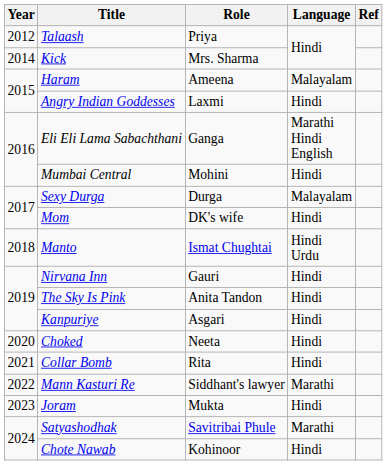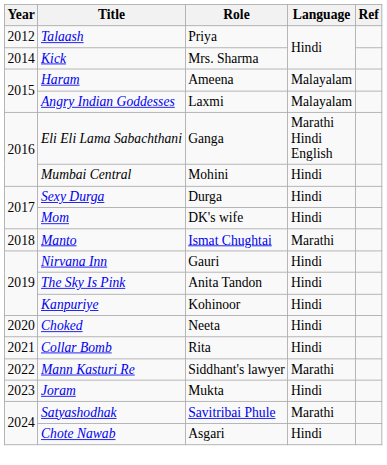 <table class="wikitable sortable">
 <tr>
 <th>Year</th>
 <th>Title</th>
 <th>Role</th>
 <th>Language</th>
 <th>Ref</th>
 </tr>
 <tr>
 <td>2012</td>
 <td><em><a href='#'>Talaash</a></em></td>
 <td>Priya</td>
 <td rowspan=2>Hindi</td>
 <td></td>
 </tr>
 <tr>
 <td>2014</td>
 <td><em><a href='#'>Kick</a></em></td>
 <td>Mrs. Sharma</td>
 <td></td>
 </tr>
 <tr>
 <td rowspan=2>2015</td>
 <td><em><a href='#'>Haram</a></em></td>
 <td>Ameena</td>
 <td>Malayalam</td>
 <td></td>
 </tr>
 <tr>
 <td><em><a href='#'>Angry Indian Goddesses</a></em></td>
 <td>Laxmi</td>
-<td>Hindi</td>
+<td>Malayalam</td>
 <td></td>
 </tr>
 <tr>
 <td rowspan=2>2016</td>
 <td><em>Eli Eli Lama Sabachthani</em></td>
 <td>Ganga</td>
 <td>Marathi<br>Hindi<br>English</td>
 <td></td>
 </tr>
 <tr>
 <td><em>Mumbai Central</em></td>
 <td>Mohini</td>
 <td>Hindi</td>
 <td></td>
 </tr>
 <tr>
 <td rowspan=2>2017</td>
 <td><em><a href='#'>Sexy Durga</a></em></td>
 <td>Durga</td>
-<td>Malayalam</td>
+<td>Hindi</td>
 <td></td>
 </tr>
 <tr>
 <td><em><a href='#'>Mom</a></em></td>
 <td>DK's wife</td>
 <td>Hindi</td>
 <td></td>
 </tr>
 <tr>
 <td>2018</td>
 <td><em><a href='#'>Manto</a></em></td>
 <td><a href='#'>Ismat Chughtai</a></td>
-<td>Hindi<br>Urdu</td>
+<td>Marathi</td>
 <td></td>
 </tr>
 <tr>
 <td rowspan=3>2019</td>
 <td><em><a href='#'>Nirvana Inn</a></em></td>
 <td>Gauri</td>
 <td>Hindi</td>
 <td></td>
 </tr>
 <tr>
 <td><em><a href='#'>The Sky Is Pink</a></em></td>
 <td>Anita Tandon</td>
 <td>Hindi</td>
 <td></td>
 </tr>
 <tr>
 <td><em><a href='#'>Kanpuriye</a></em></td>
-<td>Asgari</td>
+<td>Kohinoor</td>
 <td>Hindi</td>
 <td></td>
 </tr>
 <tr>
 <td>2020</td>
 <td><em><a href='#'>Choked</a></em></td>
 <td>Neeta</td>
 <td>Hindi</td>
 <td></td>
 </tr>
 <tr>
 <td>2021</td>
 <td><em><a href='#'>Collar Bomb</a></em></td>
 <td>Rita</td>
 <td>Hindi</td>
 <td></td>
 </tr>
 <tr>
 <td>2022</td>
 <td><em><a href='#'>Mann Kasturi Re</a></em></td>
 <td>Siddhant's lawyer</td>
 <td>Marathi</td>
 <td></td>
 </tr>
 <tr>
 <td>2023</td>
 <td><em><a href='#'>Joram</a></em></td>
 <td>Mukta</td>
 <td>Hindi</td>
 <td></td>
 </tr>
 <tr>
 <td rowspan="2">2024</td>
 <td><em><a href='#'>Satyashodhak</a></em></td>
 <td><a href='#'>Savitribai Phule</a></td>
 <td>Marathi</td>
 <td></td>
 </tr>
 <tr>
 <td><em><a href='#'>Chote Nawab</a></em></td>
-<td>Kohinoor</td>
+<td>Asgari</td>
 <td>Hindi</td>
 <td></td>
 </tr>
 </table>
